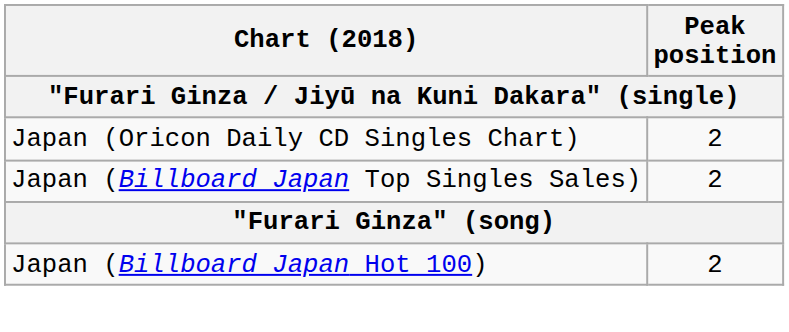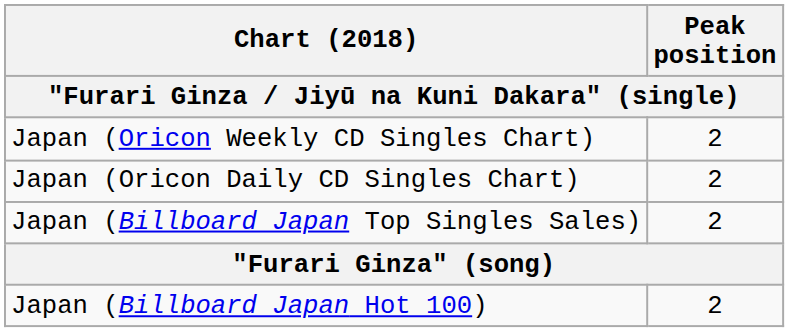 <table class="wikitable sortable" border="1">
 <tr>
 <th>Chart (2018)</th>
 <th>Peak<br>position</th>
 </tr>
 <tr>
 <th colspan="2">"Furari Ginza / Jiyū na Kuni Dakara" (single)</th>
+</tr>
+<tr>
+<td>Japan (<a href='#'>Oricon</a> Weekly CD Singles Chart)</td>
+<td style="text-align:center;">2</td>
 </tr>
 <tr>
 <td>Japan (Oricon Daily CD Singles Chart)</td>
 <td style="text-align:center;">2</td>
 </tr>
 <tr>
 <td>Japan (<em><a href='#'>Billboard Japan</a></em> Top Singles Sales)</td>
 <td style="text-align:center;">2</td>
 </tr>
 <tr>
 <th colspan="2">"Furari Ginza" (song)</th>
 </tr>
 <tr>
 <td>Japan (<a href='#'><em>Billboard Japan</em> Hot 100</a>)</td>
 <td style="text-align:center;">2</td>
 </tr>
 </table>
